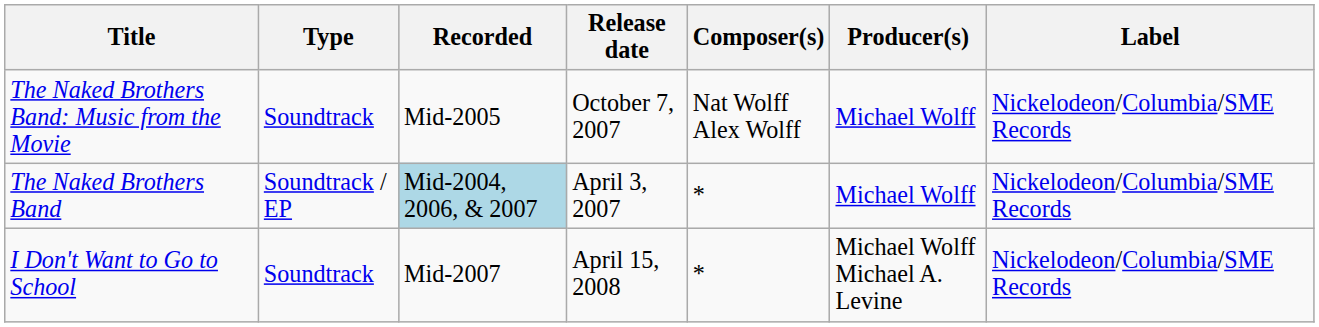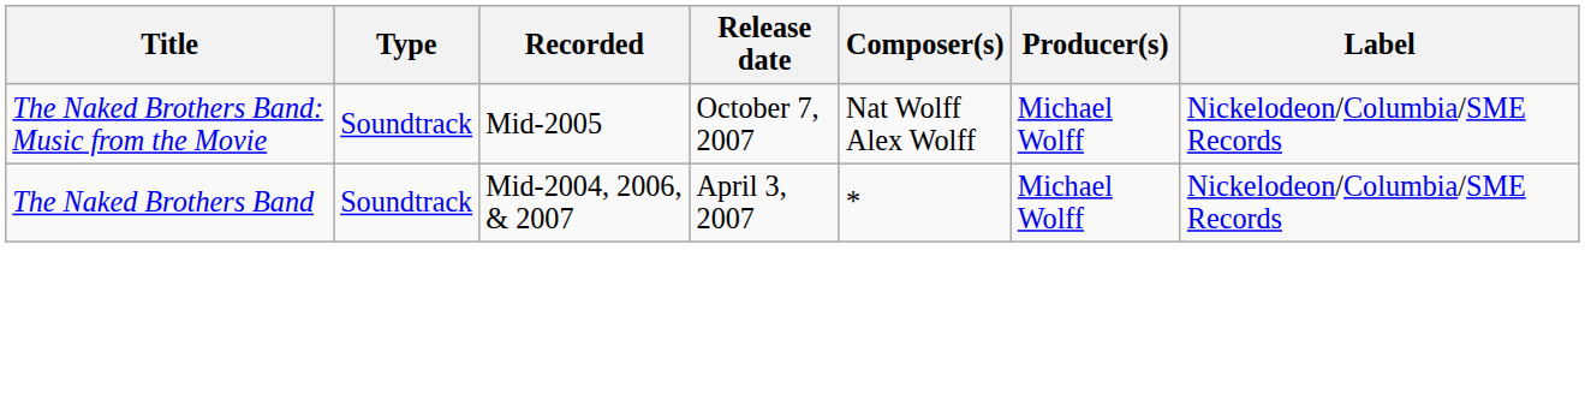 <table class="wikitable">
 <tr>
 <th>Title</th>
 <th>Type</th>
 <th>Recorded</th>
 <th>Release date</th>
 <th>Composer(s)</th>
 <th>Producer(s)</th>
 <th>Label</th>
 </tr>
 <tr>
 <td><em><a href='#'>The Naked Brothers Band: Music from the Movie</a></em></td>
 <td><a href='#'>Soundtrack</a></td>
 <td>Mid-2005</td>
 <td>October 7, 2007</td>
 <td>Nat Wolff<br>Alex Wolff</td>
 <td><a href='#'>Michael Wolff</a></td>
 <td><a href='#'>Nickelodeon</a>/<a href='#'>Columbia</a>/<a href='#'>SME Records</a></td>
 </tr>
 <tr>
 <td><em><a href='#'>The Naked Brothers Band</a></em></td>
-<td><a href='#'>Soundtrack</a> / <a href='#'>EP</a></td>
-<td style="background: lightblue;">Mid-2004, 2006, & 2007</td>
+<td><a href='#'>Soundtrack</a></td>
+<td>Mid-2004, 2006, & 2007</td>
 <td>April 3, 2007</td>
 <td>*</td>
 <td><a href='#'>Michael Wolff</a></td>
 <td><a href='#'>Nickelodeon</a>/<a href='#'>Columbia</a>/<a href='#'>SME Records</a></td>
 </tr>
-<tr>
-<td><em><a href='#'>I Don't Want to Go to School</a></em></td>
-<td><a href='#'>Soundtrack</a></td>
-<td>Mid-2007</td>
-<td>April 15, 2008</td>
-<td>*</td>
-<td>Michael Wolff<br>Michael A. Levine</td>
-<td><a href='#'>Nickelodeon</a>/<a href='#'>Columbia</a>/<a href='#'>SME Records</a></td>
-</tr>
 </table>
